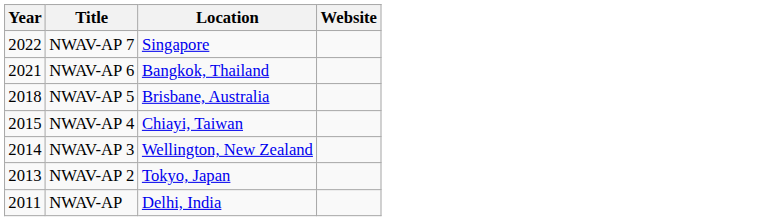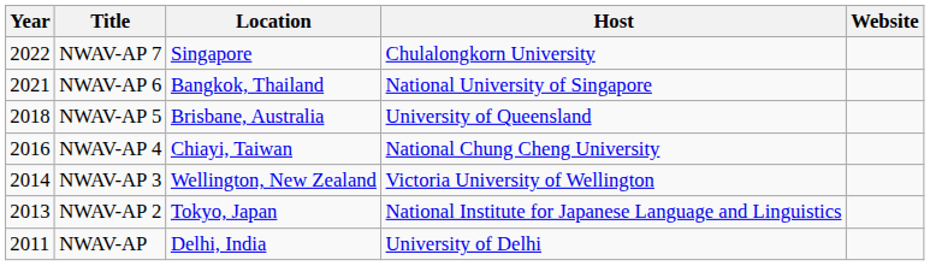 <table class="wikitable">
 <tr>
 <th>Year</th>
 <th>Title</th>
 <th>Location</th>
+<th>Host</th>
 <th>Website</th>
 </tr>
 <tr>
 <td>2022</td>
 <td>NWAV-AP 7</td>
 <td><a href='#'>Singapore</a></td>
+<td><a href='#'>Chulalongkorn University</a></td>
 <td></td>
 </tr>
 <tr>
 <td>2021</td>
 <td>NWAV-AP 6</td>
 <td><a href='#'>Bangkok, Thailand</a></td>
+<td><a href='#'>National University of Singapore</a></td>
 <td></td>
 </tr>
 <tr>
 <td>2018</td>
 <td>NWAV-AP 5</td>
 <td><a href='#'>Brisbane, Australia</a></td>
+<td><a href='#'>University of Queensland</a></td>
 <td></td>
 </tr>
 <tr>
-<td>2015</td>
+<td>2016</td>
 <td>NWAV-AP 4</td>
 <td><a href='#'>Chiayi, Taiwan</a></td>
+<td><a href='#'>National Chung Cheng University</a></td>
 <td></td>
 </tr>
 <tr>
 <td>2014</td>
 <td>NWAV-AP 3</td>
 <td><a href='#'>Wellington, New Zealand</a></td>
+<td><a href='#'>Victoria University of Wellington</a></td>
 <td></td>
 </tr>
 <tr>
 <td>2013</td>
 <td>NWAV-AP 2</td>
 <td><a href='#'>Tokyo, Japan</a></td>
+<td><a href='#'>National Institute for Japanese Language and Linguistics</a></td>
 <td></td>
 </tr>
 <tr>
 <td>2011</td>
 <td>NWAV-AP</td>
 <td><a href='#'>Delhi, India</a></td>
+<td><a href='#'>University of Delhi</a></td>
 <td></td>
 </tr>
 </table>
